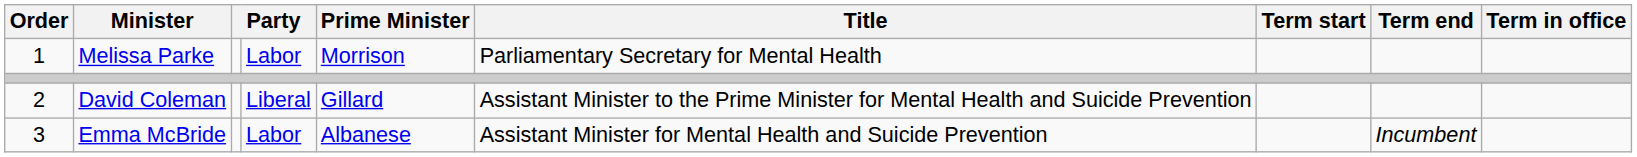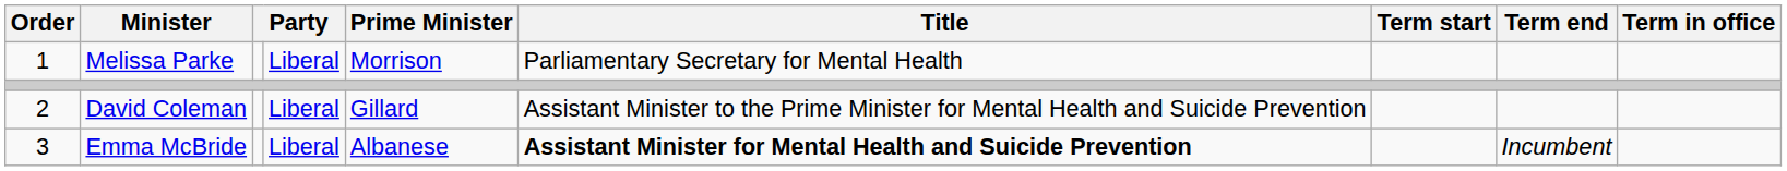 <table class="wikitable">
 <tr>
 <th>Order</th>
 <th>Minister</th>
 <th colspan="2">Party</th>
 <th>Prime Minister</th>
 <th>Title</th>
 <th>Term start</th>
 <th>Term end</th>
 <th>Term in office</th>
 </tr>
 <tr>
 <td align=center>1</td>
 <td><a href='#'>Melissa Parke</a></td>
 <td></td>
-<td><a href='#'>Labor</a></td>
+<td><a href='#'>Liberal</a></td>
 <td><a href='#'>Morrison</a></td>
 <td>Parliamentary Secretary for Mental Health</td>
 <td align=center></td>
 <td align=center></td>
 <td align=right></td>
 </tr>
 <tr>
 <th colspan=9 style="background: #cccccc;"></th>
 </tr>
 <tr>
 <td align=center>2</td>
 <td><a href='#'>David Coleman</a></td>
 <td></td>
 <td><a href='#'>Liberal</a></td>
 <td><a href='#'>Gillard</a></td>
 <td>Assistant Minister to the Prime Minister for Mental Health and Suicide Prevention</td>
 <td align=center></td>
 <td align=center></td>
 <td align=right></td>
 </tr>
 <tr>
 <td align=center>3</td>
 <td><a href='#'>Emma McBride</a></td>
 <td></td>
-<td><a href='#'>Labor</a></td>
+<td><a href='#'>Liberal</a></td>
 <td><a href='#'>Albanese</a></td>
-<td>Assistant Minister for Mental Health and Suicide Prevention</td>
+<td><strong>Assistant Minister for Mental Health and Suicide Prevention</strong></td>
 <td align=center></td>
 <td align=center><em>Incumbent</em></td>
 <td align=right><strong></strong></td>
 </tr>
 </table>
